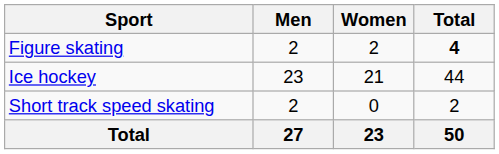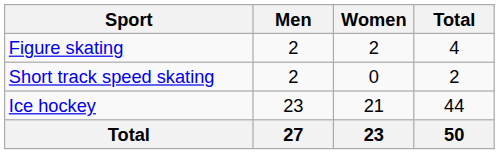 <table class="wikitable" style="text-align:center; font-size: 95%">
 <tr>
 <th width=200>Sport</th>
 <th width=60>Men</th>
 <th width=60>Women</th>
 <th width=60>Total</th>
 </tr>
 <tr>
 <td align=left><a href='#'>Figure skating</a></td>
 <td>2</td>
 <td>2</td>
-<td><strong>4</strong></td>
+<td>4</td>
+</tr>
+<tr>
+<td align=left><a href='#'>Short track speed skating</a></td>
+<td>2</td>
+<td>0</td>
+<td>2</td>
 </tr>
 <tr>
 <td align=left><a href='#'>Ice hockey</a></td>
 <td>23</td>
 <td>21</td>
 <td>44</td>
 </tr>
 <tr>
-<td align=left><a href='#'>Short track speed skating</a></td>
-<td>2</td>
-<td>0</td>
-<td>2</td>
-</tr>
-<tr>
 <th>Total</th>
 <th>27</th>
 <th>23</th>
 <th>50</th>
 </tr>
 </table>
